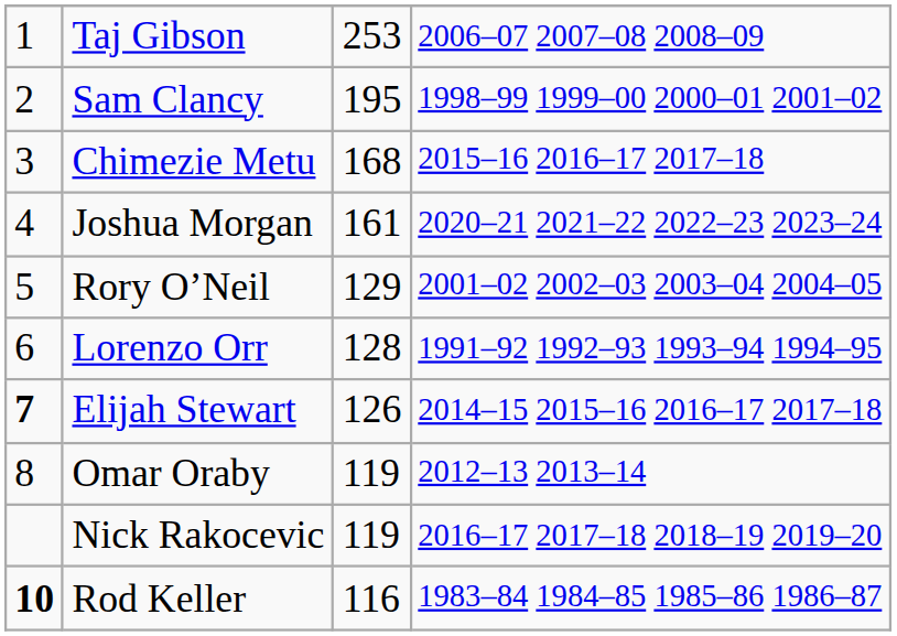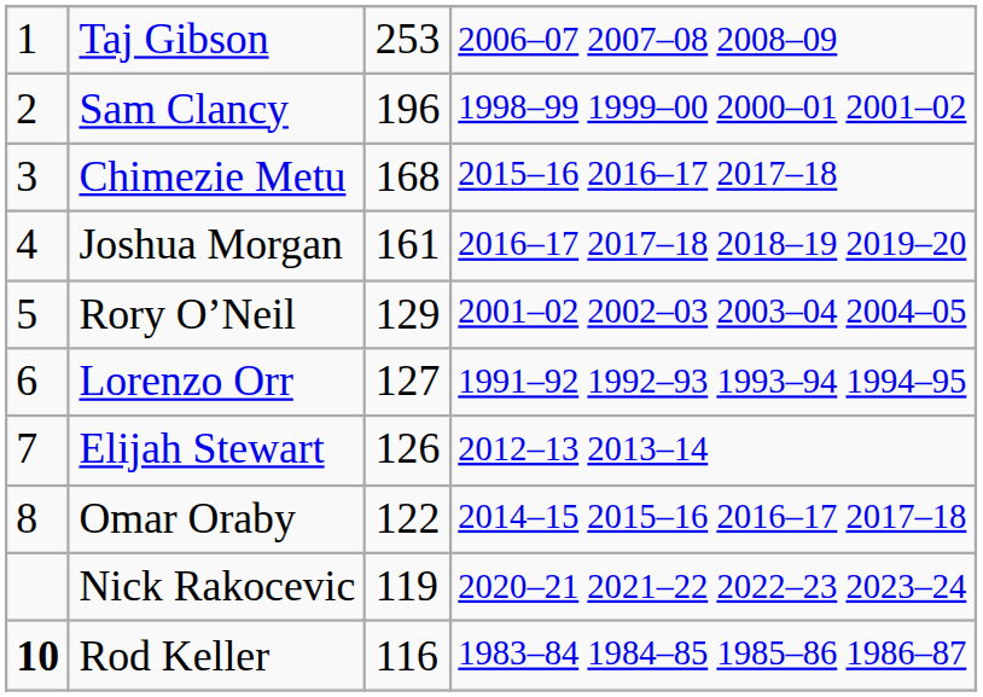 <table class="wikitable">
 <tr>
 </tr>
 <tr>
 <td>1</td>
 <td><a href='#'>Taj Gibson</a></td>
 <td>253</td>
 <td style="font-size:80%;"><a href='#'>2006–07</a> <a href='#'>2007–08</a> <a href='#'>2008–09</a></td>
 </tr>
 <tr>
 <td>2</td>
 <td><a href='#'>Sam Clancy</a></td>
-<td>195</td>
+<td>196</td>
 <td style="font-size:80%;"><a href='#'>1998–99</a> <a href='#'>1999–00</a> <a href='#'>2000–01</a> <a href='#'>2001–02</a></td>
 </tr>
 <tr>
 <td>3</td>
 <td><a href='#'>Chimezie Metu</a></td>
 <td>168</td>
 <td style="font-size:80%;"><a href='#'>2015–16</a> <a href='#'>2016–17</a> <a href='#'>2017–18</a></td>
 </tr>
 <tr>
 <td>4</td>
 <td>Joshua Morgan</td>
 <td>161</td>
-<td style="font-size:80%;"><a href='#'>2020–21</a> <a href='#'>2021–22</a> <a href='#'>2022–23</a> <a href='#'>2023–24</a></td>
+<td style="font-size:80%;"><a href='#'>2016–17</a> <a href='#'>2017–18</a> <a href='#'>2018–19</a> <a href='#'>2019–20</a></td>
 </tr>
 <tr>
 <td>5</td>
 <td>Rory O’Neil</td>
 <td>129</td>
 <td style="font-size:80%;"><a href='#'>2001–02</a> <a href='#'>2002–03</a> <a href='#'>2003–04</a> <a href='#'>2004–05</a></td>
 </tr>
 <tr>
 <td>6</td>
 <td><a href='#'>Lorenzo Orr</a></td>
-<td>128</td>
+<td>127</td>
 <td style="font-size:80%;"><a href='#'>1991–92</a> <a href='#'>1992–93</a> <a href='#'>1993–94</a> <a href='#'>1994–95</a></td>
 </tr>
 <tr>
-<td><strong>7</strong></td>
+<td>7</td>
 <td><a href='#'>Elijah Stewart</a></td>
 <td>126</td>
-<td style="font-size:80%;"><a href='#'>2014–15</a> <a href='#'>2015–16</a> <a href='#'>2016–17</a> <a href='#'>2017–18</a></td>
+<td style="font-size:80%;"><a href='#'>2012–13</a> <a href='#'>2013–14</a></td>
 </tr>
 <tr>
 <td>8</td>
 <td>Omar Oraby</td>
-<td>119</td>
-<td style="font-size:80%;"><a href='#'>2012–13</a> <a href='#'>2013–14</a></td>
+<td>122</td>
+<td style="font-size:80%;"><a href='#'>2014–15</a> <a href='#'>2015–16</a> <a href='#'>2016–17</a> <a href='#'>2017–18</a></td>
 </tr>
 <tr>
 <td></td>
 <td>Nick Rakocevic</td>
 <td>119</td>
-<td style="font-size:80%;"><a href='#'>2016–17</a> <a href='#'>2017–18</a> <a href='#'>2018–19</a> <a href='#'>2019–20</a></td>
+<td style="font-size:80%;"><a href='#'>2020–21</a> <a href='#'>2021–22</a> <a href='#'>2022–23</a> <a href='#'>2023–24</a></td>
 </tr>
 <tr>
 <td><strong>10</strong></td>
 <td>Rod Keller</td>
 <td>116</td>
 <td style="font-size:80%;"><a href='#'>1983–84</a> <a href='#'>1984–85</a> <a href='#'>1985–86</a> <a href='#'>1986–87</a></td>
 </tr>
 </table>
